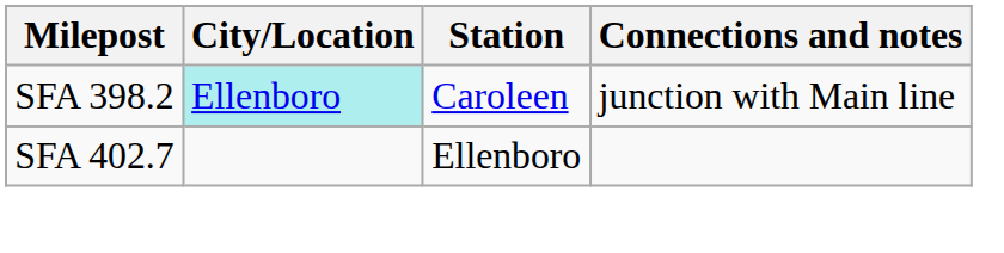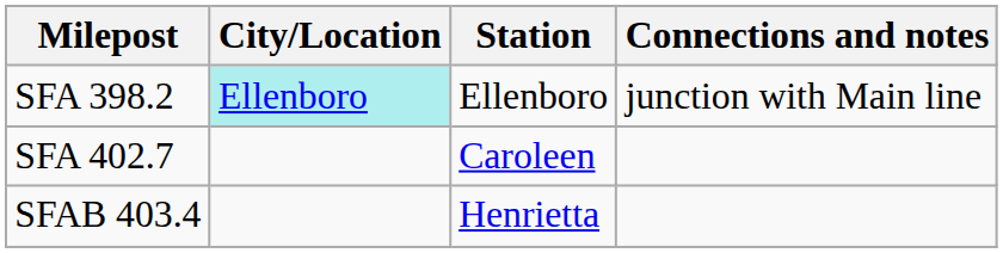 <table class="wikitable">
 <tr>
 <th>Milepost</th>
 <th>City/Location</th>
 <th>Station</th>
 <th>Connections and notes</th>
 </tr>
 <tr>
 <td>SFA 398.2</td>
 <td style="background: paleturquoise;"><a href='#'>Ellenboro</a></td>
-<td><a href='#'>Caroleen</a></td>
+<td>Ellenboro</td>
 <td>junction with Main line</td>
 </tr>
 <tr>
 <td>SFA 402.7</td>
 <td></td>
-<td>Ellenboro</td>
+<td><a href='#'>Caroleen</a></td>
+<td></td>
+</tr>
+<tr>
+<td>SFAB 403.4</td>
+<td></td>
+<td><a href='#'>Henrietta</a></td>
 <td></td>
 </tr>
 </table>
